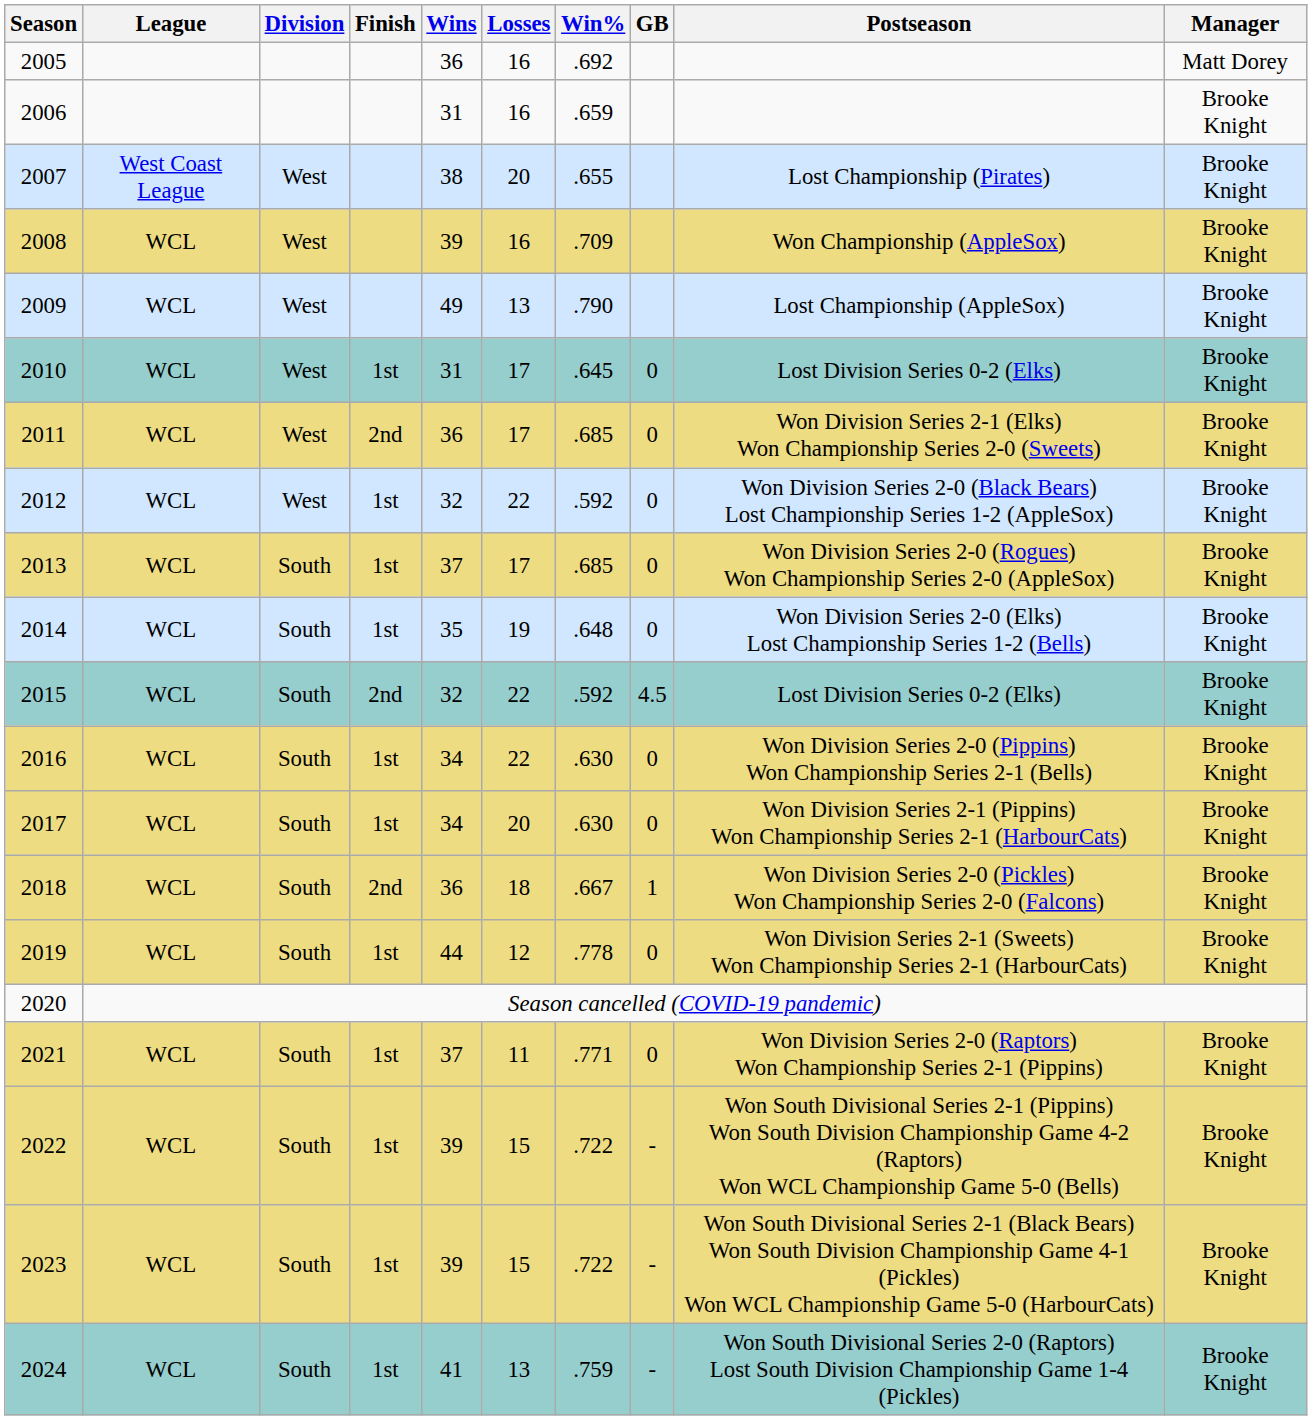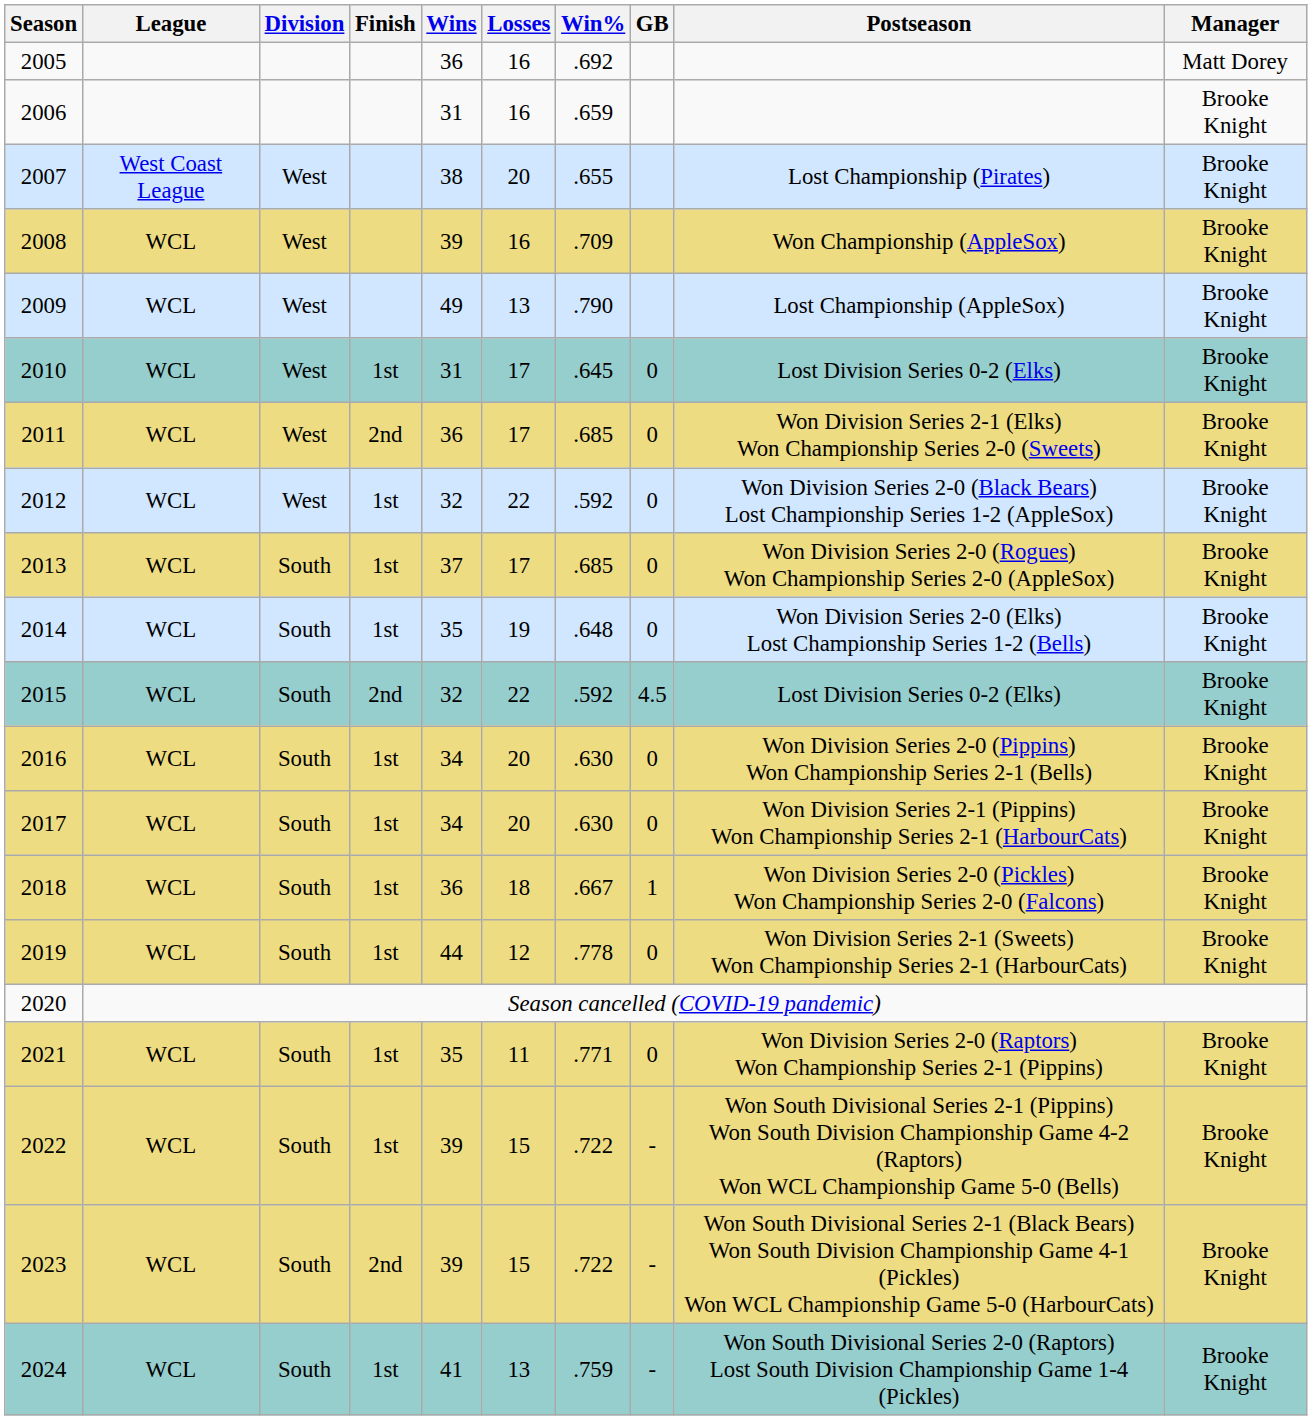 <table class="wikitable" style="text-align:center; font-size:95%">
 <tr>
 <th scope="col">Season</th>
 <th scope="col">League</th>
 <th scope="col"><a href='#'>Division</a></th>
 <th scope="col">Finish</th>
 <th scope="col"><a href='#'>Wins</a></th>
 <th scope="col"><a href='#'>Losses</a></th>
 <th scope="col"><a href='#'>Win%</a></th>
 <th scope="col">GB</th>
 <th scope="col">Postseason</th>
 <th scope="col">Manager</th>
 </tr>
 <tr>
 <td>2005</td>
 <td></td>
 <td></td>
 <td></td>
 <td>36</td>
 <td>16</td>
 <td>.692</td>
 <td></td>
 <td></td>
 <td>Matt Dorey</td>
 </tr>
 <tr>
 <td>2006</td>
 <td></td>
 <td></td>
 <td></td>
 <td>31</td>
 <td>16</td>
 <td>.659</td>
 <td></td>
 <td></td>
 <td>Brooke Knight</td>
 </tr>
 <tr>
 <td bgcolor="#D0E7FF">2007</td>
 <td bgcolor="#D0E7FF"><a href='#'>West Coast League</a></td>
 <td bgcolor="#D0E7FF">West</td>
 <td bgcolor="#D0E7FF"></td>
 <td bgcolor="#D0E7FF">38</td>
 <td bgcolor="#D0E7FF">20</td>
 <td bgcolor="#D0E7FF">.655</td>
 <td bgcolor="#D0E7FF"></td>
 <td bgcolor="#D0E7FF">Lost Championship (<a href='#'>Pirates</a>)</td>
 <td bgcolor="#D0E7FF">Brooke Knight</td>
 </tr>
 <tr>
 <td bgcolor="#EEDC82">2008</td>
 <td bgcolor="#EEDC82">WCL</td>
 <td bgcolor="#EEDC82">West</td>
 <td bgcolor="#EEDC82"></td>
 <td bgcolor="#EEDC82">39</td>
 <td bgcolor="#EEDC82">16</td>
 <td bgcolor="#EEDC82">.709</td>
 <td bgcolor="#EEDC82"></td>
 <td bgcolor="#EEDC82">Won Championship (<a href='#'>AppleSox</a>)</td>
 <td bgcolor="#EEDC82">Brooke Knight</td>
 </tr>
 <tr>
 <td bgcolor="#D0E7FF">2009</td>
 <td bgcolor="#D0E7FF">WCL</td>
 <td bgcolor="#D0E7FF">West</td>
 <td bgcolor="#D0E7FF"></td>
 <td bgcolor="#D0E7FF">49</td>
 <td bgcolor="#D0E7FF">13</td>
 <td bgcolor="#D0E7FF">.790</td>
 <td bgcolor="#D0E7FF"></td>
 <td bgcolor="#D0E7FF">Lost Championship (AppleSox)</td>
 <td bgcolor="#D0E7FF">Brooke Knight</td>
 </tr>
 <tr>
 <td bgcolor="#96CDCD">2010</td>
 <td bgcolor="#96CDCD">WCL</td>
 <td bgcolor="#96CDCD">West</td>
 <td bgcolor="#96CDCD">1st</td>
 <td bgcolor="#96CDCD">31</td>
 <td bgcolor="#96CDCD">17</td>
 <td bgcolor="#96CDCD">.645</td>
 <td bgcolor="#96CDCD">0</td>
 <td bgcolor="#96CDCD">Lost Division Series 0-2 (<a href='#'>Elks</a>)</td>
 <td bgcolor="#96CDCD">Brooke Knight</td>
 </tr>
 <tr>
 <td bgcolor="#EEDC82">2011</td>
 <td bgcolor="#EEDC82">WCL</td>
 <td bgcolor="#EEDC82">West</td>
 <td bgcolor="#EEDC82">2nd</td>
 <td bgcolor="#EEDC82">36</td>
 <td bgcolor="#EEDC82">17</td>
 <td bgcolor="#EEDC82">.685</td>
 <td bgcolor="#EEDC82">0</td>
 <td bgcolor="#EEDC82">Won Division Series 2-1 (Elks) <br> Won Championship Series 2-0 (<a href='#'>Sweets</a>)</td>
 <td bgcolor="#EEDC82">Brooke Knight</td>
 </tr>
 <tr>
 <td bgcolor="#D0E7FF">2012</td>
 <td bgcolor="#D0E7FF">WCL</td>
 <td bgcolor="#D0E7FF">West</td>
 <td bgcolor="#D0E7FF">1st</td>
 <td bgcolor="#D0E7FF">32</td>
 <td bgcolor="#D0E7FF">22</td>
 <td bgcolor="#D0E7FF">.592</td>
 <td bgcolor="#D0E7FF">0</td>
 <td bgcolor="#D0E7FF">Won Division Series 2-0 (<a href='#'>Black Bears</a>) <br> Lost Championship Series 1-2 (AppleSox)</td>
 <td bgcolor="#D0E7FF">Brooke Knight</td>
 </tr>
 <tr>
 <td bgcolor="#EEDC82">2013</td>
 <td bgcolor="#EEDC82">WCL</td>
 <td bgcolor="#EEDC82">South</td>
 <td bgcolor="#EEDC82">1st</td>
 <td bgcolor="#EEDC82">37</td>
 <td bgcolor="#EEDC82">17</td>
 <td bgcolor="#EEDC82">.685</td>
 <td bgcolor="#EEDC82">0</td>
 <td bgcolor="#EEDC82">Won Division Series 2-0 (<a href='#'>Rogues</a>) <br> Won Championship Series 2-0 (AppleSox)</td>
 <td bgcolor="#EEDC82">Brooke Knight</td>
 </tr>
 <tr>
 <td bgcolor="#D0E7FF">2014</td>
 <td bgcolor="#D0E7FF">WCL</td>
 <td bgcolor="#D0E7FF">South</td>
 <td bgcolor="#D0E7FF">1st</td>
 <td bgcolor="#D0E7FF">35</td>
 <td bgcolor="#D0E7FF">19</td>
 <td bgcolor="#D0E7FF">.648</td>
 <td bgcolor="#D0E7FF">0</td>
 <td bgcolor="#D0E7FF">Won Division Series 2-0 (Elks) <br> Lost Championship Series 1-2 (<a href='#'>Bells</a>)</td>
 <td bgcolor="#D0E7FF">Brooke Knight</td>
 </tr>
 <tr>
 <td bgcolor="#96CDCD">2015</td>
 <td bgcolor="#96CDCD">WCL</td>
 <td bgcolor="#96CDCD">South</td>
 <td bgcolor="#96CDCD">2nd</td>
 <td bgcolor="#96CDCD">32</td>
 <td bgcolor="#96CDCD">22</td>
 <td bgcolor="#96CDCD">.592</td>
 <td bgcolor="#96CDCD">4.5</td>
 <td bgcolor="#96CDCD">Lost Division Series 0-2 (Elks)</td>
 <td bgcolor="#96CDCD">Brooke Knight</td>
 </tr>
 <tr>
 <td bgcolor="#EEDC82">2016</td>
 <td bgcolor="#EEDC82">WCL</td>
 <td bgcolor="#EEDC82">South</td>
 <td bgcolor="#EEDC82">1st</td>
 <td bgcolor="#EEDC82">34</td>
-<td bgcolor="#EEDC82">22</td>
+<td bgcolor="#EEDC82">20</td>
 <td bgcolor="#EEDC82">.630</td>
 <td bgcolor="#EEDC82">0</td>
 <td bgcolor="#EEDC82">Won Division Series 2-0 (<a href='#'>Pippins</a>) <br> Won Championship Series 2-1 (Bells)</td>
 <td bgcolor="#EEDC82">Brooke Knight</td>
 </tr>
 <tr>
 <td bgcolor="#EEDC82">2017</td>
 <td bgcolor="#EEDC82">WCL</td>
 <td bgcolor="#EEDC82">South</td>
 <td bgcolor="#EEDC82">1st</td>
 <td bgcolor="#EEDC82">34</td>
 <td bgcolor="#EEDC82">20</td>
 <td bgcolor="#EEDC82">.630</td>
 <td bgcolor="#EEDC82">0</td>
 <td bgcolor="#EEDC82">Won Division Series 2-1 (Pippins) <br> Won Championship Series 2-1 (<a href='#'>HarbourCats</a>)</td>
 <td bgcolor="#EEDC82">Brooke Knight</td>
 </tr>
 <tr>
 <td bgcolor="#EEDC82">2018</td>
 <td bgcolor="#EEDC82">WCL</td>
 <td bgcolor="#EEDC82">South</td>
-<td bgcolor="#EEDC82">2nd</td>
+<td bgcolor="#EEDC82">1st</td>
 <td bgcolor="#EEDC82">36</td>
 <td bgcolor="#EEDC82">18</td>
 <td bgcolor="#EEDC82">.667</td>
 <td bgcolor="#EEDC82">1</td>
 <td bgcolor="#EEDC82">Won Division Series 2-0 (<a href='#'>Pickles</a>) <br> Won Championship Series 2-0 (<a href='#'>Falcons</a>)</td>
 <td bgcolor="#EEDC82">Brooke Knight</td>
 </tr>
 <tr>
 <td bgcolor="#EEDC82">2019</td>
 <td bgcolor="#EEDC82">WCL</td>
 <td bgcolor="#EEDC82">South</td>
 <td bgcolor="#EEDC82">1st</td>
 <td bgcolor="#EEDC82">44</td>
 <td bgcolor="#EEDC82">12</td>
 <td bgcolor="#EEDC82">.778</td>
 <td bgcolor="#EEDC82">0</td>
 <td bgcolor="#EEDC82">Won Division Series 2-1 (Sweets) <br> Won Championship Series 2-1 (HarbourCats)</td>
 <td bgcolor="#EEDC82">Brooke Knight</td>
 </tr>
 <tr>
 <td>2020</td>
 <td colspan="9"><em>Season cancelled (<a href='#'>COVID-19 pandemic</a>)</td>
 </tr>
 <tr>
 <td bgcolor="#EEDC82">2021</td>
 <td bgcolor="#EEDC82">WCL</td>
 <td bgcolor="#EEDC82">South</td>
 <td bgcolor="#EEDC82">1st</td>
-<td bgcolor="#EEDC82">37</td>
+<td bgcolor="#EEDC82">35</td>
 <td bgcolor="#EEDC82">11</td>
 <td bgcolor="#EEDC82">.771</td>
 <td bgcolor="#EEDC82">0</td>
 <td bgcolor="#EEDC82">Won Division Series 2-0 (<a href='#'>Raptors</a>) <br> Won Championship Series 2-1 (Pippins)</td>
 <td bgcolor="#EEDC82">Brooke Knight</td>
 </tr>
 <tr>
 <td bgcolor="#EEDC82">2022</td>
 <td bgcolor="#EEDC82">WCL</td>
 <td bgcolor="#EEDC82">South</td>
 <td bgcolor="#EEDC82">1st</td>
 <td bgcolor="#EEDC82">39</td>
 <td bgcolor="#EEDC82">15</td>
 <td bgcolor="#EEDC82">.722</td>
 <td bgcolor="#EEDC82">-</td>
 <td bgcolor="#EEDC82">Won South Divisional Series 2-1 (Pippins) <br> Won South Division Championship Game 4-2 (Raptors) <br> Won WCL Championship Game 5-0 (Bells)</td>
 <td bgcolor="#EEDC82">Brooke Knight</td>
 </tr>
 <tr>
 <td bgcolor="#EEDC82">2023</td>
 <td bgcolor="#EEDC82">WCL</td>
 <td bgcolor="#EEDC82">South</td>
-<td bgcolor="#EEDC82">1st</td>
+<td bgcolor="#EEDC82">2nd</td>
 <td bgcolor="#EEDC82">39</td>
 <td bgcolor="#EEDC82">15</td>
 <td bgcolor="#EEDC82">.722</td>
 <td bgcolor="#EEDC82">-</td>
 <td bgcolor="#EEDC82">Won South Divisional Series 2-1 (Black Bears) <br> Won South Division Championship Game 4-1 (Pickles) <br> Won WCL Championship Game 5-0 (HarbourCats)</td>
 <td bgcolor="#EEDC82">Brooke Knight</td>
 </tr>
 <tr>
 <td bgcolor="#96CDCD">2024</td>
 <td bgcolor="#96CDCD">WCL</td>
 <td bgcolor="#96CDCD">South</td>
 <td bgcolor="#96CDCD">1st</td>
 <td bgcolor="#96CDCD">41</td>
 <td bgcolor="#96CDCD">13</td>
 <td bgcolor="#96CDCD">.759</td>
 <td bgcolor="#96CDCD">-</td>
 <td bgcolor="#96CDCD">Won South Divisional Series 2-0 (Raptors) <br> Lost South Division Championship Game 1-4 (Pickles)</td>
 <td bgcolor="#96CDCD">Brooke Knight</td>
 </tr>
 </table>
